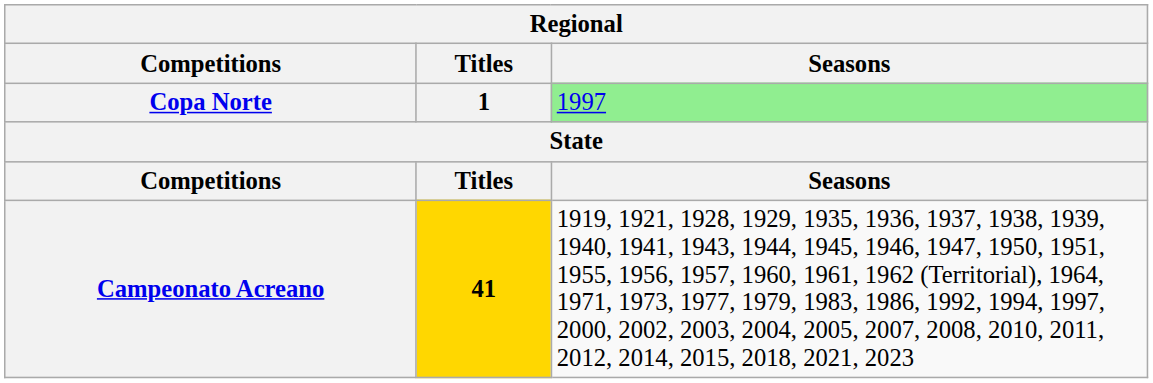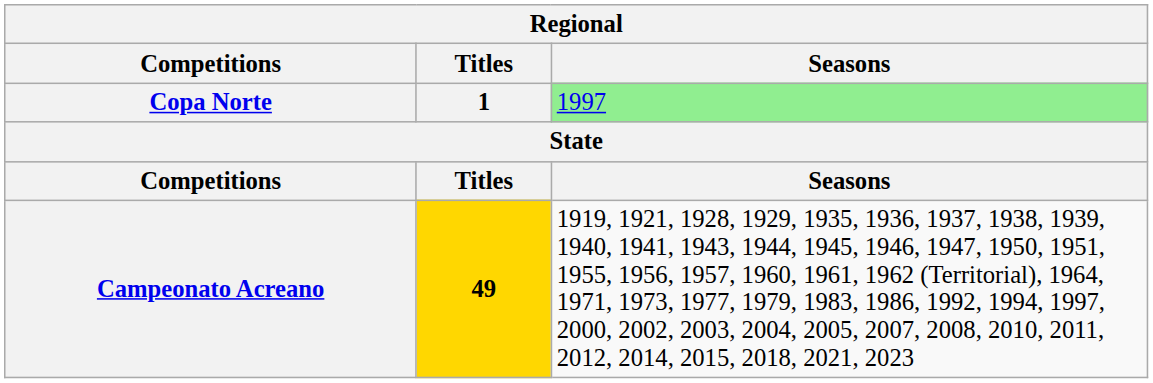 <table class="wikitable">
 <tr>
 <th colspan="3">Regional</th>
 </tr>
 <tr>
 <th style="width:260px">Competitions</th>
 <th style="width:80px">Titles</th>
 <th style="width:380px">Seasons</th>
 </tr>
 <tr>
 <th style="text-align:center"><a href='#'>Copa Norte</a></th>
 <th style="text-align:center"><strong>1</strong></th>
 <td align="left" style="background: lightgreen;"><a href='#'>1997</a></td>
 </tr>
 <tr>
 <th colspan="3">State</th>
 </tr>
 <tr>
 <th>Competitions</th>
 <th>Titles</th>
 <th>Seasons</th>
 </tr>
 <tr>
 <th style="text-align:center"><a href='#'>Campeonato Acreano</a></th>
-<td bgcolor="gold" style="text-align:center"><strong>41</strong></td>
+<td bgcolor="gold" style="text-align:center"><strong>49</strong></td>
 <td align="left">1919, 1921, 1928, 1929, 1935, 1936, 1937, 1938, 1939, 1940, 1941, 1943, 1944, 1945, 1946, 1947, 1950, 1951, 1955, 1956, 1957, 1960, 1961, 1962 (Territorial), 1964, 1971, 1973, 1977, 1979, 1983, 1986, 1992, 1994, 1997, 2000, 2002, 2003, 2004, 2005, 2007, 2008, 2010, 2011, 2012, 2014, 2015, 2018, 2021, 2023</td>
 </tr>
 </table>
